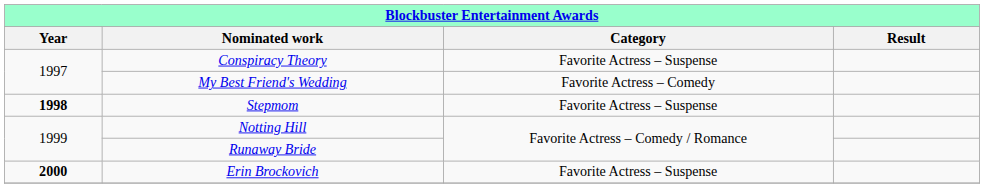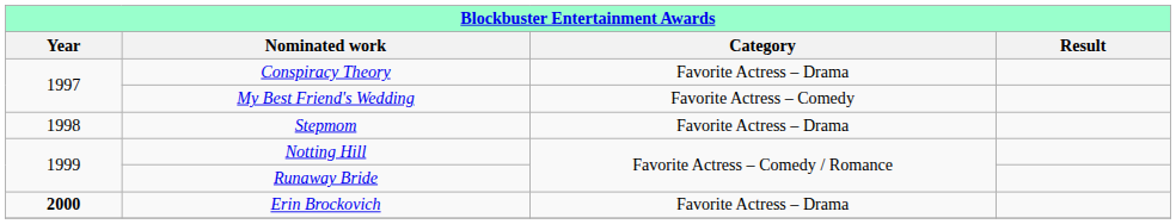 <table width="70%" class="wikitable sortable">
 <tr>
 <th colspan="4" - style="background:#99FFCC;" align="center"><a href='#'>Blockbuster Entertainment Awards</a></th>
 </tr>
 <tr>
 <th width="10%">Year</th>
 <th width="35%">Nominated work</th>
 <th width="40%">Category</th>
 <th width="15%">Result</th>
 </tr>
 <tr>
 <td rowspan=2 align="center">1997</td>
 <td align="center"><em><a href='#'>Conspiracy Theory</a></em></td>
-<td align="center">Favorite Actress – Suspense</td>
+<td align="center">Favorite Actress – Drama</td>
 <td></td>
 </tr>
 <tr>
 <td align="center"><em><a href='#'>My Best Friend's Wedding</a></em></td>
 <td align="center">Favorite Actress – Comedy</td>
 <td></td>
 </tr>
 <tr>
-<td align="center"><strong>1998</strong></td>
+<td align="center">1998</td>
 <td align="center"><em><a href='#'>Stepmom</a></em></td>
-<td align="center">Favorite Actress – Suspense</td>
+<td align="center">Favorite Actress – Drama</td>
 <td></td>
 </tr>
 <tr>
 <td rowspan=2 align="center">1999</td>
 <td align="center"><em><a href='#'>Notting Hill</a></em></td>
 <td rowspan=2 align="center">Favorite Actress – Comedy / Romance</td>
 <td></td>
 </tr>
 <tr>
 <td align="center"><em><a href='#'>Runaway Bride</a></em></td>
 <td></td>
 </tr>
 <tr>
 <td align="center"><strong>2000</strong></td>
 <td align="center"><em><a href='#'>Erin Brockovich</a></em></td>
-<td align="center">Favorite Actress – Suspense</td>
+<td align="center">Favorite Actress – Drama</td>
 <td></td>
 </tr>
 <tr>
 </tr>
 </table>
